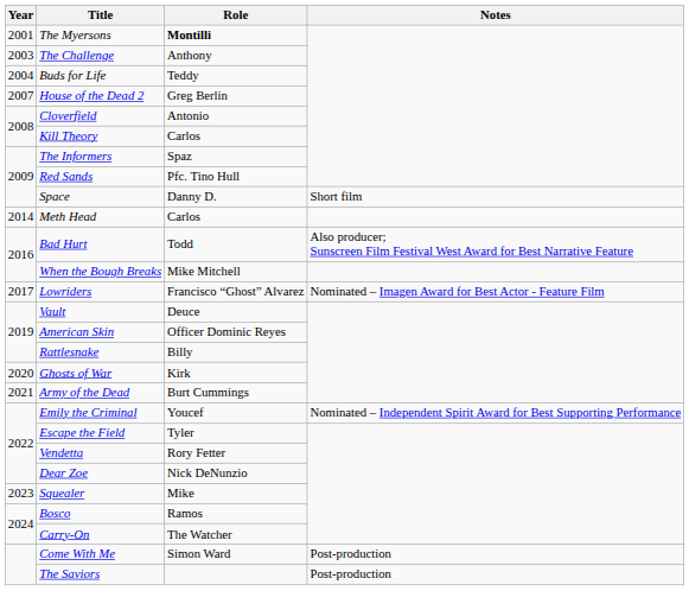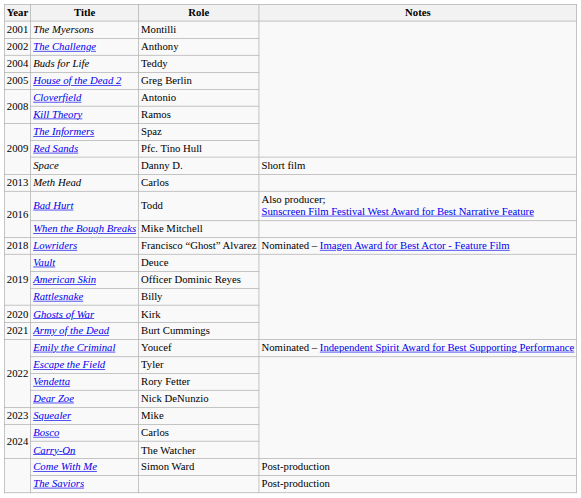 <table class="wikitable sortable">
 <tr>
 <th>Year</th>
 <th>Title</th>
 <th>Role</th>
 <th class="unsortable">Notes</th>
 </tr>
 <tr>
 <td>2001</td>
 <td><em>The Myersons</em></td>
-<td><strong>Montilli</strong></td>
+<td>Montilli</td>
 <td rowspan="8"></td>
 </tr>
 <tr>
-<td>2003</td>
+<td>2002</td>
 <td><em><a href='#'>The Challenge</a></em></td>
 <td>Anthony</td>
 </tr>
 <tr>
 <td>2004</td>
 <td><em>Buds for Life</em></td>
 <td>Teddy</td>
 </tr>
 <tr>
-<td>2007</td>
+<td>2005</td>
 <td><em><a href='#'>House of the Dead 2</a></em></td>
 <td>Greg Berlin</td>
 </tr>
 <tr>
 <td rowspan="2">2008</td>
 <td><em><a href='#'>Cloverfield</a></em></td>
 <td>Antonio</td>
 </tr>
 <tr>
 <td><em><a href='#'>Kill Theory</a></em></td>
-<td>Carlos</td>
+<td>Ramos</td>
 </tr>
 <tr>
 <td rowspan="3">2009</td>
 <td><em><a href='#'>The Informers</a></em></td>
 <td>Spaz</td>
 </tr>
 <tr>
 <td><em><a href='#'>Red Sands</a></em></td>
 <td>Pfc. Tino Hull</td>
 </tr>
 <tr>
 <td><em>Space</em></td>
 <td>Danny D.</td>
 <td>Short film</td>
 </tr>
 <tr>
-<td>2014</td>
+<td>2013</td>
 <td><em>Meth Head</em></td>
 <td>Carlos</td>
 <td></td>
 </tr>
 <tr>
 <td rowspan="2">2016</td>
 <td><em><a href='#'>Bad Hurt</a></em></td>
 <td>Todd</td>
 <td>Also producer;<br><a href='#'>Sunscreen Film Festival West Award for Best Narrative Feature</a></td>
 </tr>
 <tr>
 <td><em><a href='#'>When the Bough Breaks</a></em></td>
 <td>Mike Mitchell</td>
 <td></td>
 </tr>
 <tr>
-<td>2017</td>
+<td>2018</td>
 <td><em><a href='#'>Lowriders</a></em></td>
 <td>Francisco “Ghost” Alvarez</td>
 <td>Nominated – <a href='#'>Imagen Award for Best Actor - Feature Film</a></td>
 </tr>
 <tr>
 <td rowspan="3">2019</td>
 <td><em><a href='#'>Vault</a></em></td>
 <td>Deuce</td>
 <td rowspan="5"></td>
 </tr>
 <tr>
 <td><em><a href='#'>American Skin</a></em></td>
 <td>Officer Dominic Reyes</td>
 </tr>
 <tr>
 <td><em><a href='#'>Rattlesnake</a></em></td>
 <td>Billy</td>
 </tr>
 <tr>
 <td>2020</td>
 <td><em><a href='#'>Ghosts of War</a></em></td>
 <td>Kirk</td>
 </tr>
 <tr>
 <td>2021</td>
 <td><em><a href='#'>Army of the Dead</a></em></td>
 <td>Burt Cummings</td>
 </tr>
 <tr>
 <td rowspan="4">2022</td>
 <td><em><a href='#'>Emily the Criminal</a></em></td>
 <td>Youcef</td>
 <td>Nominated – <a href='#'>Independent Spirit Award for Best Supporting Performance</a></td>
 </tr>
 <tr>
 <td><em><a href='#'>Escape the Field</a></em></td>
 <td>Tyler</td>
 <td rowspan="6"></td>
 </tr>
 <tr>
 <td><em><a href='#'>Vendetta</a></em></td>
 <td>Rory Fetter</td>
 </tr>
 <tr>
 <td><em><a href='#'>Dear Zoe</a></em></td>
 <td>Nick DeNunzio</td>
 </tr>
 <tr>
 <td>2023</td>
 <td><em><a href='#'>Squealer</a></em></td>
 <td>Mike</td>
 </tr>
 <tr>
 <td rowspan="2">2024</td>
 <td><em><a href='#'>Bosco</a></em></td>
-<td>Ramos</td>
+<td>Carlos</td>
 </tr>
 <tr>
 <td><em><a href='#'>Carry-On</a></em></td>
 <td>The Watcher</td>
 </tr>
 <tr>
 <td rowspan="2"></td>
 <td><em><a href='#'>Come With Me</a></em></td>
 <td>Simon Ward</td>
 <td>Post-production</td>
 </tr>
 <tr>
 <td><em><a href='#'>The Saviors</a></em></td>
 <td></td>
 <td>Post-production</td>
 </tr>
 </table>
